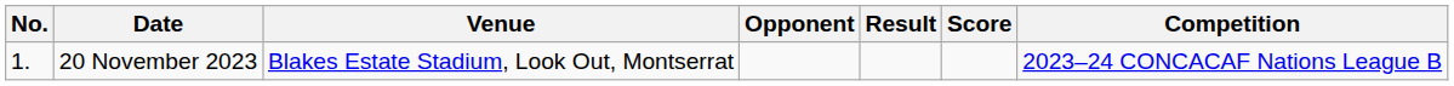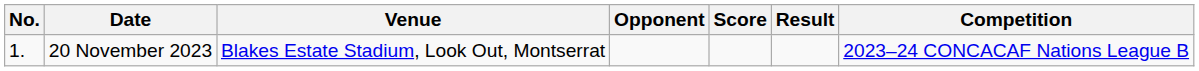 <table class="wikitable" style="font-size:100%;">
 <tr>
 <th>No.</th>
 <th>Date</th>
 <th>Venue</th>
 <th>Opponent</th>
+<th>Score</th>
 <th>Result</th>
-<th>Score</th>
 <th>Competition</th>
 </tr>
 <tr>
 <td>1.</td>
 <td>20 November 2023</td>
 <td><a href='#'>Blakes Estate Stadium</a>, Look Out, Montserrat</td>
 <td></td>
 <td></td>
 <td></td>
 <td><a href='#'>2023–24 CONCACAF Nations League B</a></td>
 </tr>
 </table>
